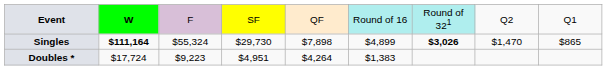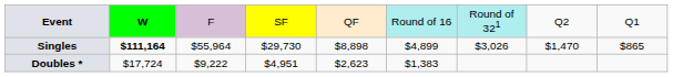 <table class=wikitable style=font-size:90%;text-align:center>
 <tr>
 <td style="width:130px; background:#dfe2e9;"><strong>Event</strong></td>
 <td style="width:80px; background:lime;"><strong>W</strong></td>
 <td style="width:85px; background:thistle;">F</td>
 <td style="width:85px; background:#ff0;">SF</td>
 <td style="width:85px; background:#ffebcd;">QF</td>
 <td style="width:85px; background:#afeeee;">Round of 16</td>
 <td style="width:85px; background:#afeeee;">Round of 32<sup>1</sup></td>
 <td width=85>Q2</td>
 <td width=85>Q1</td>
 </tr>
 <tr>
 <td style="background:#dfe2e9;"><strong>Singles</strong></td>
 <td><strong>$111,164</strong></td>
-<td>$55,324</td>
+<td>$55,964</td>
 <td>$29,730</td>
-<td>$7,898</td>
+<td>$8,898</td>
 <td>$4,899</td>
-<td><strong>$3,026</strong></td>
+<td>$3,026</td>
 <td>$1,470</td>
 <td>$865</td>
 </tr>
 <tr>
 <td style="background:#dfe2e9;"><strong>Doubles *</strong></td>
 <td>$17,724</td>
-<td>$9,223</td>
+<td>$9,222</td>
 <td>$4,951</td>
-<td>$4,264</td>
+<td>$2,623</td>
 <td>$1,383</td>
 <td></td>
 <td></td>
 <td></td>
 </tr>
 </table>
